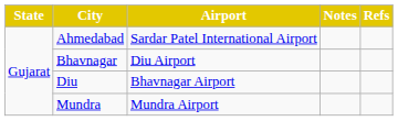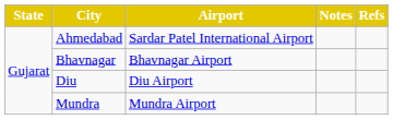 <table class="wikitable sortable">
 <tr>
 <th style="background:#e3c800;color: white;">State</th>
 <th style="background:#e3c800;color: white;">City</th>
 <th style="background:#e3c800;color: white;">Airport</th>
 <th style="background:#e3c800;color: white;">Notes</th>
 <th style="background:#e3c800;color: white;">Refs</th>
 </tr>
 <tr>
 <td rowspan=4><a href='#'>Gujarat</a></td>
 <td><a href='#'>Ahmedabad</a></td>
 <td><a href='#'>Sardar  Patel International Airport</a></td>
 <td></td>
 <td></td>
 </tr>
 <tr>
 <td><a href='#'>Bhavnagar</a></td>
-<td><a href='#'>Diu Airport</a></td>
+<td><a href='#'>Bhavnagar Airport</a></td>
 <td></td>
 <td></td>
 </tr>
 <tr>
 <td><a href='#'>Diu</a></td>
-<td><a href='#'>Bhavnagar Airport</a></td>
+<td><a href='#'>Diu Airport</a></td>
 <td></td>
 <td></td>
 </tr>
 <tr>
 <td><a href='#'>Mundra</a></td>
 <td><a href='#'>Mundra Airport</a></td>
 <td></td>
 <td></td>
 </tr>
 </table>
